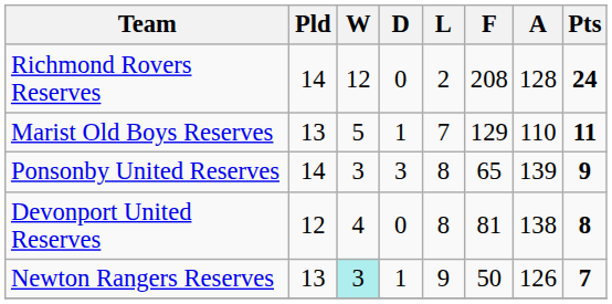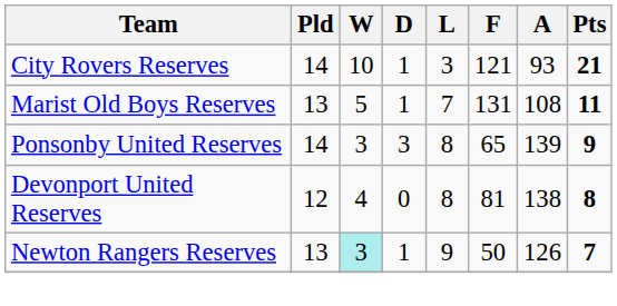 <table class="wikitable" style="text-align:center;">
 <tr>
 <th width=175>Team</th>
 <th width=20 abbr="Played">Pld</th>
 <th width=20 abbr="Won">W</th>
 <th width=20 abbr="Drawn">D</th>
 <th width=20 abbr="Lost">L</th>
 <th width=20 abbr="For">F</th>
 <th width=20 abbr="Against">A</th>
 <th width=20 abbr="Points">Pts</th>
 </tr>
 <tr>
-<td style="text-align:left;"><a href='#'>Richmond Rovers Reserves</a></td>
+<td style="text-align:left;"><a href='#'>City Rovers Reserves</a></td>
 <td>14</td>
-<td>12</td>
-<td>0</td>
-<td>2</td>
-<td>208</td>
-<td>128</td>
-<td><strong>24</strong></td>
+<td>10</td>
+<td>1</td>
+<td>3</td>
+<td>121</td>
+<td>93</td>
+<td><strong>21</strong></td>
 </tr>
 <tr>
 <td style="text-align:left;"><a href='#'>Marist Old Boys Reserves</a></td>
 <td>13</td>
 <td>5</td>
 <td>1</td>
 <td>7</td>
-<td>129</td>
-<td>110</td>
+<td>131</td>
+<td>108</td>
 <td><strong>11</strong></td>
 </tr>
 <tr>
 <td style="text-align:left;"><a href='#'>Ponsonby United Reserves</a></td>
 <td>14</td>
 <td>3</td>
 <td>3</td>
 <td>8</td>
 <td>65</td>
 <td>139</td>
 <td><strong>9</strong></td>
 </tr>
 <tr>
 <td style="text-align:left;"><a href='#'>Devonport United Reserves</a></td>
 <td>12</td>
 <td>4</td>
 <td>0</td>
 <td>8</td>
 <td>81</td>
 <td>138</td>
 <td><strong>8</strong></td>
 </tr>
 <tr>
 <td style="text-align:left;"><a href='#'>Newton Rangers Reserves</a></td>
 <td>13</td>
 <td style="background: paleturquoise;">3</td>
 <td>1</td>
 <td>9</td>
 <td>50</td>
 <td>126</td>
 <td><strong>7</strong></td>
 </tr>
 <tr>
 </tr>
 </table>
